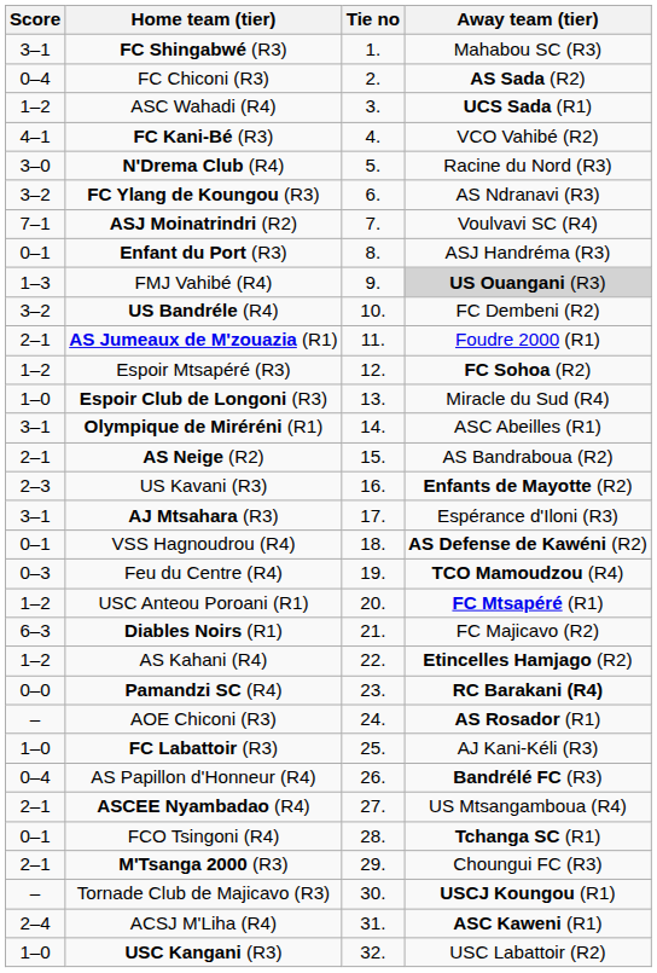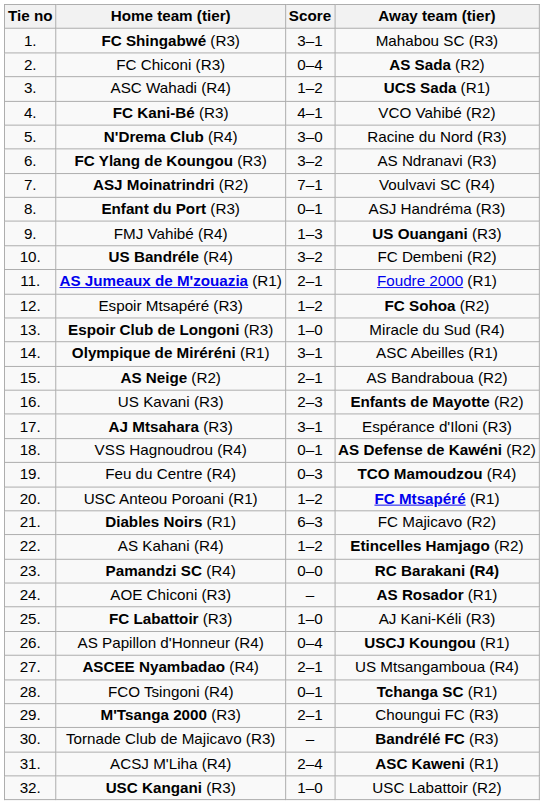 <table class="wikitable" style="text-align: center">
 <tr>
+<th>Tie no</th>
+<th>Home team (tier)</th>
 <th>Score</th>
-<th>Home team (tier)</th>
-<th>Tie no</th>
 <th>Away team (tier)</th>
 </tr>
 <tr>
+<td>1.</td>
+<td> <strong>FC Shingabwé</strong> (R3)</td>
 <td>3–1</td>
-<td> <strong>FC Shingabwé</strong> (R3)</td>
-<td>1.</td>
 <td>Mahabou SC (R3) </td>
 </tr>
 <tr>
+<td>2.</td>
+<td> FC Chiconi (R3)</td>
 <td>0–4</td>
-<td> FC Chiconi (R3)</td>
-<td>2.</td>
 <td><strong>AS Sada</strong> (R2) </td>
 </tr>
 <tr>
+<td>3.</td>
+<td> ASC Wahadi (R4)</td>
 <td>1–2</td>
-<td> ASC Wahadi (R4)</td>
-<td>3.</td>
 <td><strong>UCS Sada</strong> (R1) </td>
 </tr>
 <tr>
+<td>4.</td>
+<td> <strong>FC Kani-Bé</strong> (R3)</td>
 <td>4–1</td>
-<td> <strong>FC Kani-Bé</strong> (R3)</td>
-<td>4.</td>
 <td>VCO Vahibé (R2) </td>
 </tr>
 <tr>
+<td>5.</td>
+<td> <strong>N'Drema Club</strong> (R4)</td>
 <td>3–0</td>
-<td> <strong>N'Drema Club</strong> (R4)</td>
-<td>5.</td>
 <td>Racine du Nord (R3) </td>
 </tr>
 <tr>
+<td>6.</td>
+<td> <strong>FC Ylang de Koungou</strong> (R3)</td>
 <td>3–2</td>
-<td> <strong>FC Ylang de Koungou</strong> (R3)</td>
-<td>6.</td>
 <td>AS Ndranavi (R3) </td>
 </tr>
 <tr>
+<td>7.</td>
+<td> <strong>ASJ Moinatrindri</strong> (R2)</td>
 <td>7–1</td>
-<td> <strong>ASJ Moinatrindri</strong> (R2)</td>
-<td>7.</td>
 <td>Voulvavi SC (R4) </td>
 </tr>
 <tr>
+<td>8.</td>
+<td> <strong>Enfant du Port</strong> (R3)</td>
 <td>0–1</td>
-<td> <strong>Enfant du Port</strong> (R3)</td>
-<td>8.</td>
 <td>ASJ Handréma (R3) </td>
 </tr>
 <tr>
+<td>9.</td>
+<td> FMJ Vahibé (R4)</td>
 <td>1–3</td>
-<td> FMJ Vahibé (R4)</td>
-<td>9.</td>
-<td style="background: lightgrey;"><strong>US Ouangani</strong> (R3) </td>
+<td><strong>US Ouangani</strong> (R3) </td>
 </tr>
 <tr>
+<td>10.</td>
+<td> <strong>US Bandréle</strong> (R4)</td>
 <td>3–2</td>
-<td> <strong>US Bandréle</strong> (R4)</td>
-<td>10.</td>
 <td>FC Dembeni (R2) </td>
 </tr>
 <tr>
+<td>11.</td>
+<td> <strong><a href='#'>AS Jumeaux de M'zouazia</a></strong> (R1)</td>
 <td>2–1 </td>
-<td> <strong><a href='#'>AS Jumeaux de M'zouazia</a></strong> (R1)</td>
-<td>11.</td>
 <td><a href='#'>Foudre 2000</a> (R1) </td>
 </tr>
 <tr>
+<td>12.</td>
+<td> Espoir Mtsapéré (R3)</td>
 <td>1–2</td>
-<td> Espoir Mtsapéré (R3)</td>
-<td>12.</td>
 <td><strong>FC Sohoa</strong> (R2) </td>
 </tr>
 <tr>
+<td>13.</td>
+<td> <strong>Espoir Club de Longoni</strong> (R3)</td>
 <td>1–0</td>
-<td> <strong>Espoir Club de Longoni</strong> (R3)</td>
-<td>13.</td>
 <td>Miracle du Sud (R4) </td>
 </tr>
 <tr>
+<td>14.</td>
+<td> <strong>Olympique de Miréréni</strong> (R1)</td>
 <td>3–1</td>
-<td> <strong>Olympique de Miréréni</strong> (R1)</td>
-<td>14.</td>
 <td>ASC Abeilles (R1) </td>
 </tr>
 <tr>
+<td>15.</td>
+<td> <strong>AS Neige</strong> (R2)</td>
 <td>2–1</td>
-<td> <strong>AS Neige</strong> (R2)</td>
-<td>15.</td>
 <td>AS Bandraboua (R2) </td>
 </tr>
 <tr>
+<td>16.</td>
+<td> US Kavani (R3)</td>
 <td>2–3 </td>
-<td> US Kavani (R3)</td>
-<td>16.</td>
 <td><strong>Enfants de Mayotte</strong> (R2) </td>
 </tr>
 <tr>
+<td>17.</td>
+<td> <strong>AJ Mtsahara</strong> (R3)</td>
 <td>3–1</td>
-<td> <strong>AJ Mtsahara</strong> (R3)</td>
-<td>17.</td>
 <td>Espérance d'Iloni (R3) </td>
 </tr>
 <tr>
+<td>18.</td>
+<td> VSS Hagnoudrou (R4)</td>
 <td>0–1</td>
-<td> VSS Hagnoudrou (R4)</td>
-<td>18.</td>
 <td><strong>AS Defense de Kawéni</strong> (R2) </td>
 </tr>
 <tr>
+<td>19.</td>
+<td> Feu du Centre (R4)</td>
 <td>0–3</td>
-<td> Feu du Centre (R4)</td>
-<td>19.</td>
 <td><strong>TCO Mamoudzou</strong> (R4) </td>
 </tr>
 <tr>
+<td>20.</td>
+<td> USC Anteou Poroani (R1)</td>
 <td>1–2</td>
-<td> USC Anteou Poroani (R1)</td>
-<td>20.</td>
 <td><strong><a href='#'>FC Mtsapéré</a></strong> (R1) </td>
 </tr>
 <tr>
+<td>21.</td>
+<td> <strong>Diables Noirs</strong> (R1)</td>
 <td>6–3</td>
-<td> <strong>Diables Noirs</strong> (R1)</td>
-<td>21.</td>
 <td>FC Majicavo (R2) </td>
 </tr>
 <tr>
+<td>22.</td>
+<td> AS Kahani (R4)</td>
 <td>1–2</td>
-<td> AS Kahani (R4)</td>
-<td>22.</td>
 <td><strong>Etincelles Hamjago</strong> (R2) </td>
 </tr>
 <tr>
+<td>23.</td>
+<td> <strong>Pamandzi SC</strong> (R4)</td>
 <td>0–0 </td>
-<td> <strong>Pamandzi SC</strong> (R4)</td>
-<td>23.</td>
 <td><strong>RC Barakani (R4) </strong></td>
 </tr>
 <tr>
+<td>24.</td>
+<td> AOE Chiconi (R3)</td>
 <td>–</td>
-<td> AOE Chiconi (R3)</td>
-<td>24.</td>
 <td><strong>AS Rosador</strong> (R1) </td>
 </tr>
 <tr>
+<td>25.</td>
+<td> <strong>FC Labattoir</strong> (R3)</td>
 <td>1–0</td>
-<td> <strong>FC Labattoir</strong> (R3)</td>
-<td>25.</td>
 <td>AJ Kani-Kéli (R3) </td>
 </tr>
 <tr>
+<td>26.</td>
+<td> AS Papillon d'Honneur (R4)</td>
 <td>0–4</td>
-<td> AS Papillon d'Honneur (R4)</td>
-<td>26.</td>
+<td><strong>USCJ Koungou</strong> (R1) </td>
+</tr>
+<tr>
+<td>27.</td>
+<td> <strong>ASCEE Nyambadao</strong> (R4)</td>
+<td>2–1</td>
+<td>US Mtsangamboua (R4) </td>
+</tr>
+<tr>
+<td>28.</td>
+<td> FCO Tsingoni (R4)</td>
+<td>0–1</td>
+<td><strong>Tchanga SC</strong> (R1) </td>
+</tr>
+<tr>
+<td>29.</td>
+<td> <strong>M'Tsanga 2000</strong> (R3)</td>
+<td>2–1</td>
+<td>Choungui FC (R3) </td>
+</tr>
+<tr>
+<td>30.</td>
+<td> Tornade Club de Majicavo (R3)</td>
+<td>–</td>
 <td><strong>Bandrélé FC</strong> (R3) </td>
 </tr>
 <tr>
-<td>2–1</td>
-<td> <strong>ASCEE Nyambadao</strong> (R4)</td>
-<td>27.</td>
-<td>US Mtsangamboua (R4) </td>
-</tr>
-<tr>
-<td>0–1</td>
-<td> FCO Tsingoni (R4)</td>
-<td>28.</td>
-<td><strong>Tchanga SC</strong> (R1) </td>
-</tr>
-<tr>
-<td>2–1</td>
-<td> <strong>M'Tsanga 2000</strong> (R3)</td>
-<td>29.</td>
-<td>Choungui FC (R3) </td>
-</tr>
-<tr>
-<td>–</td>
-<td> Tornade Club de Majicavo (R3)</td>
-<td>30.</td>
-<td><strong>USCJ Koungou</strong> (R1) </td>
-</tr>
-<tr>
+<td>31.</td>
+<td> ACSJ M'Liha (R4)</td>
 <td>2–4</td>
-<td> ACSJ M'Liha (R4)</td>
-<td>31.</td>
 <td><strong>ASC Kaweni</strong> (R1) </td>
 </tr>
 <tr>
+<td>32.</td>
+<td> <strong>USC Kangani</strong> (R3)</td>
 <td>1–0</td>
-<td> <strong>USC Kangani</strong> (R3)</td>
-<td>32.</td>
 <td>USC Labattoir (R2) </td>
 </tr>
 </table>
